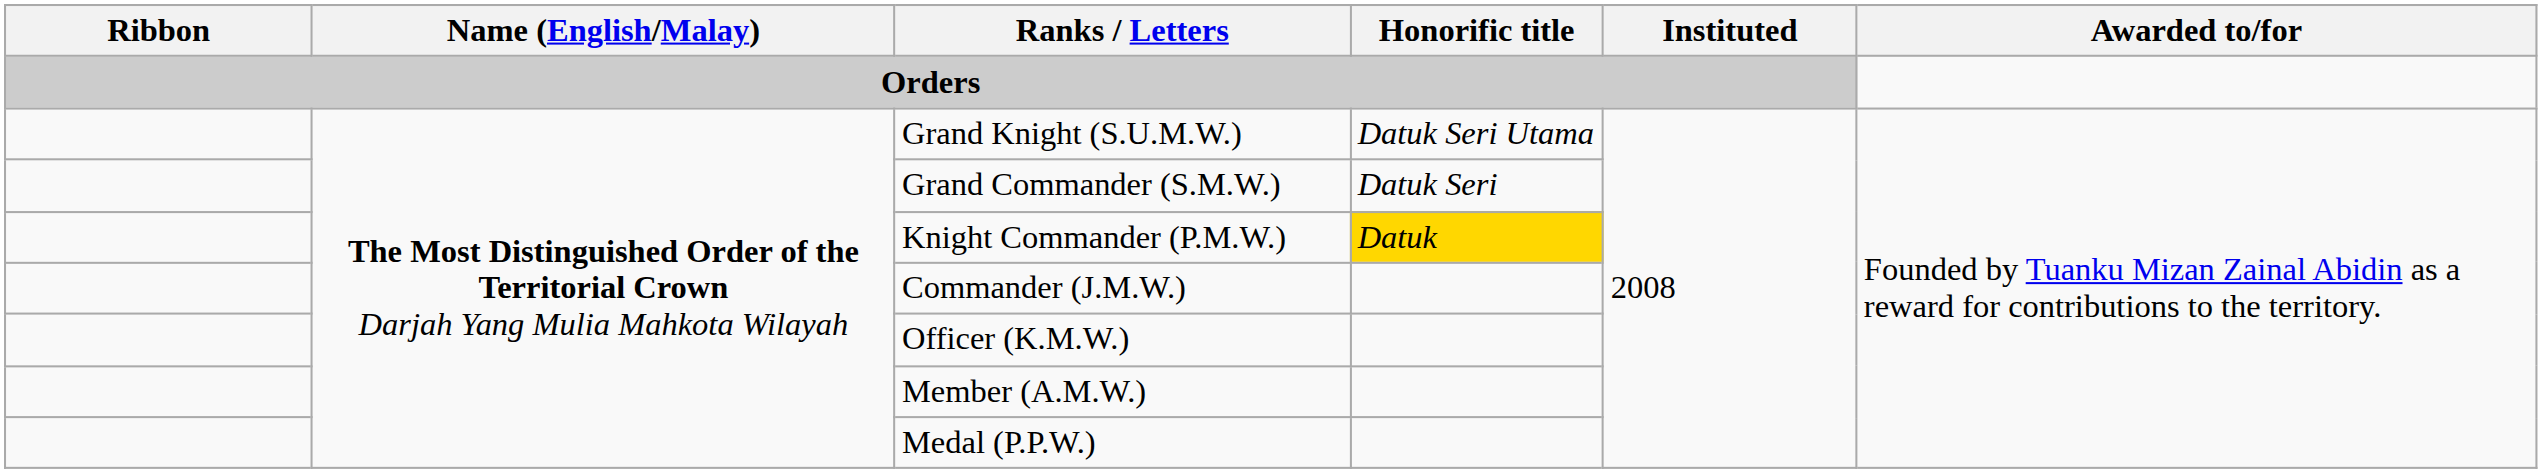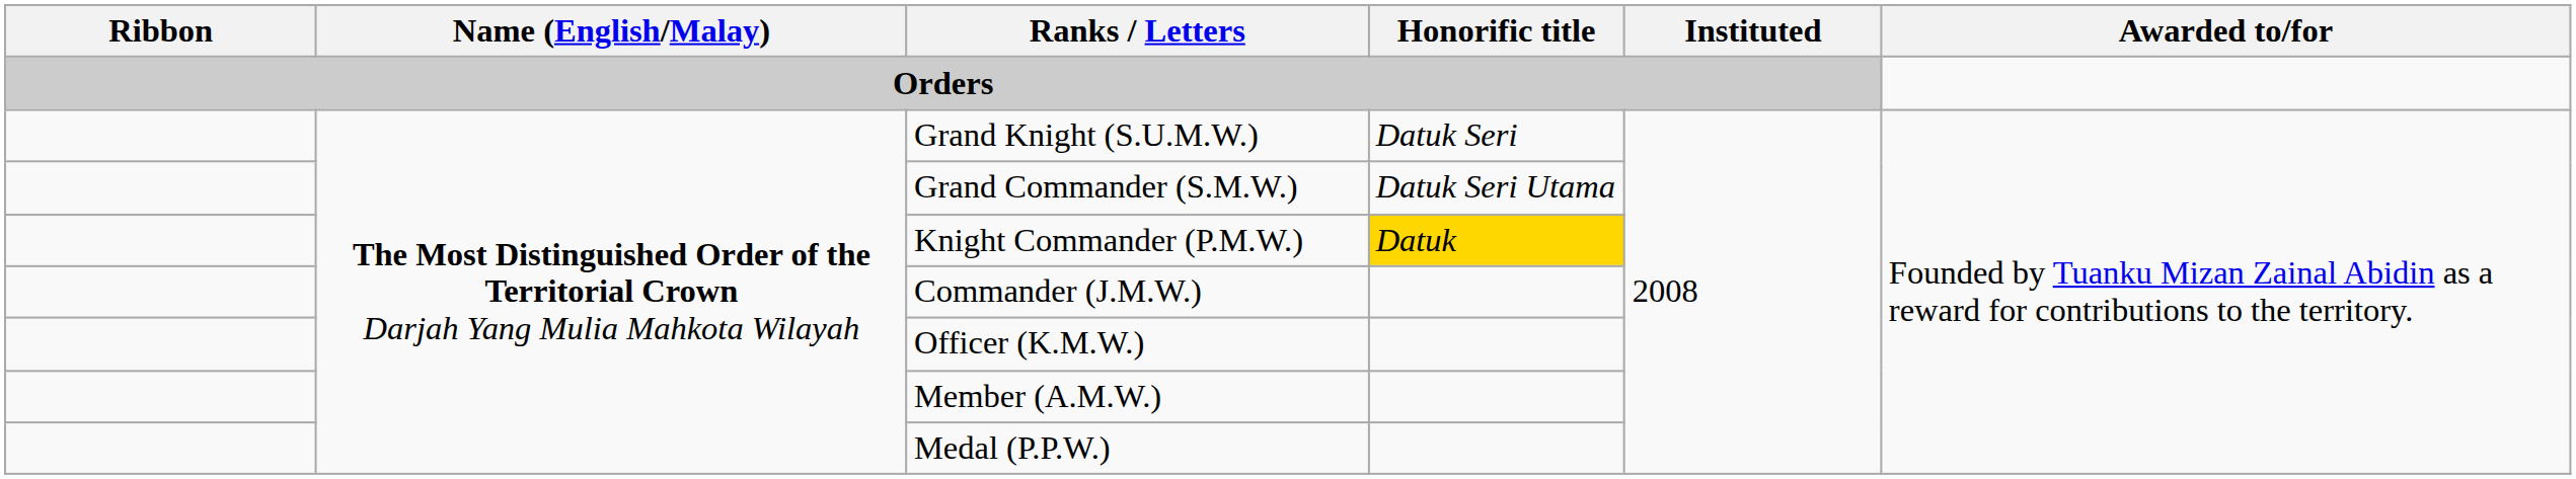 <table class="wikitable">
 <tr>
 <th width="144px">Ribbon</th>
 <th width="23%">Name (<a href='#'>English</a>/<a href='#'>Malay</a>)</th>
 <th width="18%">Ranks / <a href='#'>Letters</a></th>
 <th width="10%">Honorific title</th>
 <th width="10%">Instituted</th>
 <th>Awarded to/for</th>
 </tr>
 <tr>
 <th colspan=5 style="background-color:#cccccc">Orders</th>
 </tr>
 <tr>
 <td align=center></td>
 <td rowspan=7 style="text-align:center;"><strong>The Most Distinguished Order of the Territorial Crown</strong><br><em>Darjah Yang Mulia Mahkota Wilayah</em></td>
 <td>Grand Knight (S.U.M.W.)</td>
-<td><em>Datuk Seri Utama</em></td>
+<td><em>Datuk Seri</em></td>
 <td rowspan=7>2008</td>
 <td rowspan=7>Founded by <a href='#'>Tuanku Mizan Zainal Abidin</a> as a reward for contributions to the territory.</td>
 </tr>
 <tr>
 <td align=center></td>
 <td>Grand Commander (S.M.W.)</td>
-<td><em>Datuk Seri</em></td>
+<td><em>Datuk Seri Utama</em></td>
 </tr>
 <tr>
 <td align=center></td>
 <td>Knight Commander (P.M.W.)</td>
 <td style="background: gold;"><em>Datuk</em></td>
 </tr>
 <tr>
 <td align=center></td>
 <td>Commander (J.M.W.)</td>
 <td></td>
 </tr>
 <tr>
 <td align=center></td>
 <td>Officer (K.M.W.)</td>
 <td></td>
 </tr>
 <tr>
 <td align=center></td>
 <td>Member (A.M.W.)</td>
 <td></td>
 </tr>
 <tr>
 <td align=center></td>
 <td>Medal (P.P.W.)</td>
 <td></td>
 </tr>
 </table>
